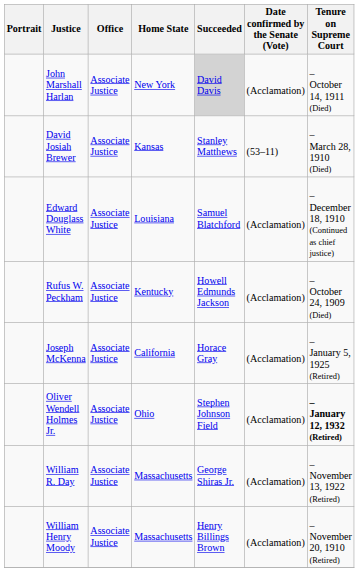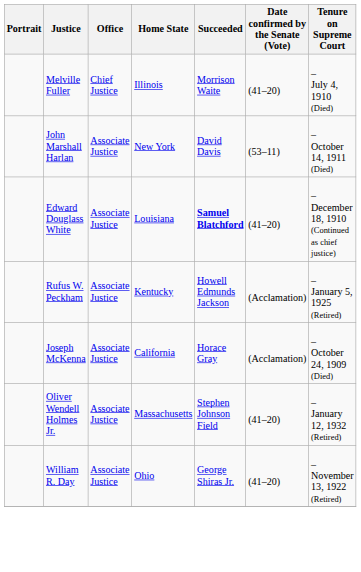 <table class="wikitable sortable">
 <tr>
 <th scope="col" style="width: 10px;">Portrait</th>
 <th scope="col" style="width: 10px;">Justice</th>
 <th scope="col" style="width: 10px;">Office</th>
 <th scope="col" style="width: 10px;">Home State</th>
 <th scope="col" style="width: 10px;">Succeeded</th>
 <th scope="col" style="width: 10px;">Date confirmed by the Senate<br>(Vote)</th>
 <th scope="col" style="width: 10px;">Tenure on Supreme Court</th>
 </tr>
 <tr>
 <td></td>
+<td><a href='#'>Melville Fuller</a></td>
+<td><a href='#'>Chief Justice</a></td>
+<td><a href='#'>Illinois</a></td>
+<td><a href='#'>Morrison Waite</a></td>
+<td><br>(41–20)</td>
+<td><br>–<br>July 4, 1910<br><small>(Died)</small></td>
+</tr>
+<tr>
+<td></td>
 <td><a href='#'>John Marshall Harlan</a></td>
 <td><a href='#'>Associate Justice</a></td>
 <td><a href='#'>New York</a></td>
-<td style="background: lightgrey;"><a href='#'>David Davis</a></td>
-<td><br>(Acclamation)</td>
+<td><a href='#'>David Davis</a></td>
+<td><br>(53–11)</td>
 <td><br>–<br>October 14, 1911<br><small>(Died)</small></td>
-</tr>
-<tr>
-<td></td>
-<td><a href='#'>David Josiah Brewer</a></td>
-<td><a href='#'>Associate Justice</a></td>
-<td><a href='#'>Kansas</a></td>
-<td><a href='#'>Stanley Matthews</a></td>
-<td><br>(53–11)</td>
-<td><br>–<br>March 28, 1910<br><small>(Died)</small></td>
 </tr>
 <tr>
 <td></td>
 <td><a href='#'>Edward Douglass White</a></td>
 <td><a href='#'>Associate Justice</a></td>
 <td><a href='#'>Louisiana</a></td>
-<td><a href='#'>Samuel Blatchford</a></td>
-<td><br>(Acclamation)</td>
+<td><strong><a href='#'>Samuel Blatchford</a></strong></td>
+<td><br>(41–20)</td>
 <td><br>–<br>December 18, 1910<br><small>(Continued as chief justice)</small></td>
 </tr>
 <tr>
 <td></td>
 <td><a href='#'>Rufus W. Peckham</a></td>
 <td><a href='#'>Associate Justice</a></td>
 <td><a href='#'>Kentucky</a></td>
 <td><a href='#'>Howell Edmunds Jackson</a></td>
 <td><br>(Acclamation)</td>
-<td><br>–<br>October 24, 1909<br><small>(Died)</small></td>
+<td><br>–<br>January 5, 1925<br><small>(Retired)</small></td>
 </tr>
 <tr>
 <td></td>
 <td><a href='#'>Joseph McKenna</a></td>
 <td><a href='#'>Associate Justice</a></td>
 <td><a href='#'>California</a></td>
 <td><a href='#'>Horace Gray</a></td>
 <td><br>(Acclamation)</td>
-<td><br>–<br>January 5, 1925<br><small>(Retired)</small></td>
+<td><br>–<br>October 24, 1909<br><small>(Died)</small></td>
 </tr>
 <tr>
 <td></td>
 <td><a href='#'>Oliver Wendell Holmes Jr.</a></td>
 <td><a href='#'>Associate Justice</a></td>
-<td><a href='#'>Ohio</a></td>
+<td><a href='#'>Massachusetts</a></td>
 <td><a href='#'>Stephen Johnson Field</a></td>
-<td><br>(Acclamation)</td>
-<td><strong><br>–<br>January 12, 1932<br><small>(Retired)</small></strong></td>
+<td><br>(41–20)</td>
+<td><br>–<br>January 12, 1932<br><small>(Retired)</small></td>
 </tr>
 <tr>
 <td></td>
 <td><a href='#'>William R. Day</a></td>
 <td><a href='#'>Associate Justice</a></td>
-<td><a href='#'>Massachusetts</a></td>
+<td><a href='#'>Ohio</a></td>
 <td><a href='#'>George Shiras Jr.</a></td>
-<td><br>(Acclamation)</td>
+<td><br>(41–20)</td>
 <td><br>–<br>November 13, 1922<br><small>(Retired)</small></td>
-</tr>
-<tr>
-<td></td>
-<td><a href='#'>William Henry Moody</a></td>
-<td><a href='#'>Associate Justice</a></td>
-<td><a href='#'>Massachusetts</a></td>
-<td><a href='#'>Henry Billings Brown</a></td>
-<td><br>(Acclamation)</td>
-<td><br>–<br>November 20, 1910<br><small>(Retired)</small></td>
 </tr>
 <tr>
 </tr>
 </table>
